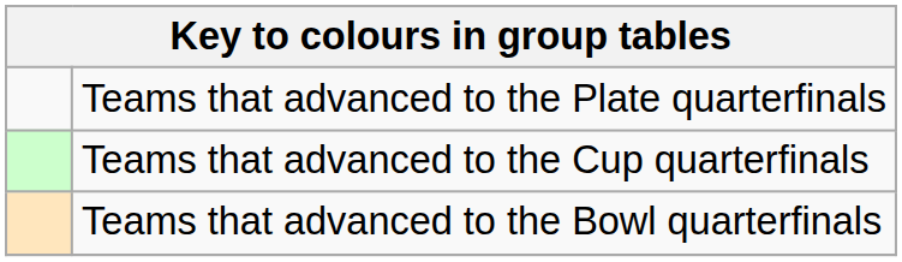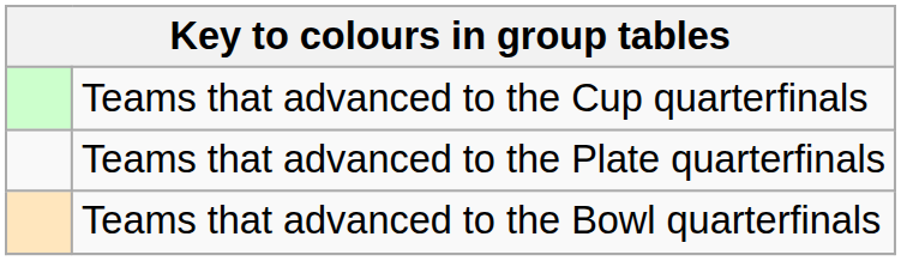 <table class="wikitable" style="text-align: center;">
 <tr>
 <th colspan=2>Key to colours in group tables</th>
 </tr>
 <tr>
+<td style="background:#cfc; width:20px;"></td>
+<td align=left>Teams that advanced to the Cup quarterfinals</td>
+</tr>
+<tr>
 <td></td>
 <td align=left>Teams that advanced to the Plate quarterfinals</td>
-</tr>
-<tr>
-<td style="background:#cfc; width:20px;"></td>
-<td align=left>Teams that advanced to the Cup quarterfinals</td>
 </tr>
 <tr>
 <td style="background:#ffe6bd; width:20px;"></td>
 <td align=left>Teams that advanced to the Bowl quarterfinals</td>
 </tr>
 <tr>
 </tr>
 </table>
